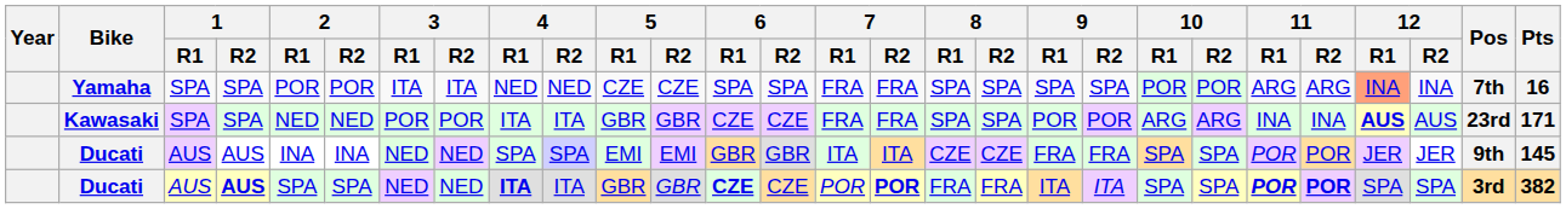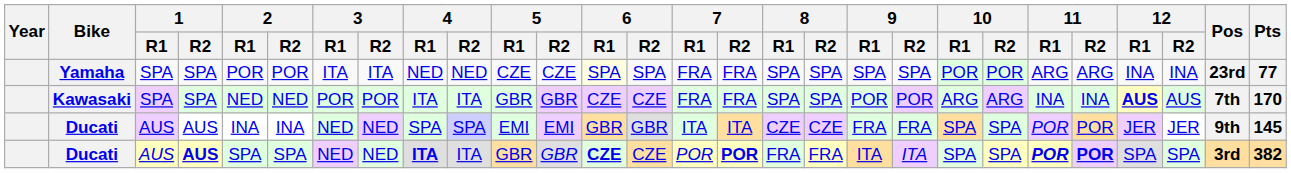 <table class="wikitable" style="text-align:center; font-size:90%;">
 <tr>
 <th rowspan="2">Year</th>
 <th rowspan="2">Bike</th>
 <th colspan="2">1</th>
 <th colspan="2">2</th>
 <th colspan="2">3</th>
 <th colspan="2">4</th>
 <th colspan="2">5</th>
 <th colspan="2">6</th>
 <th colspan="2">7</th>
 <th colspan="2">8</th>
 <th colspan="2">9</th>
 <th colspan="2">10</th>
 <th colspan="2">11</th>
 <th colspan="2">12</th>
 <th rowspan="2">Pos</th>
 <th rowspan="2">Pts</th>
 </tr>
 <tr>
 <th>R1</th>
 <th>R2</th>
 <th>R1</th>
 <th>R2</th>
 <th>R1</th>
 <th>R2</th>
 <th>R1</th>
 <th>R2</th>
 <th>R1</th>
 <th>R2</th>
 <th>R1</th>
 <th>R2</th>
 <th>R1</th>
 <th>R2</th>
 <th>R1</th>
 <th>R2</th>
 <th>R1</th>
 <th>R2</th>
 <th>R1</th>
 <th>R2</th>
 <th>R1</th>
 <th>R2</th>
 <th>R1</th>
 <th>R2</th>
 </tr>
 <tr>
 <th></th>
 <th><a href='#'>Yamaha</a></th>
 <td><a href='#'>SPA</a></td>
 <td><a href='#'>SPA</a></td>
 <td><a href='#'>POR</a></td>
 <td><a href='#'>POR</a></td>
 <td><a href='#'>ITA</a></td>
 <td><a href='#'>ITA</a></td>
 <td><a href='#'>NED</a></td>
 <td><a href='#'>NED</a></td>
 <td><a href='#'>CZE</a></td>
 <td><a href='#'>CZE</a></td>
-<td><a href='#'>SPA</a></td>
+<td style="background: lightyellow;"><a href='#'>SPA</a></td>
 <td><a href='#'>SPA</a></td>
 <td><a href='#'>FRA</a></td>
 <td><a href='#'>FRA</a></td>
 <td><a href='#'>SPA</a></td>
 <td><a href='#'>SPA</a></td>
 <td><a href='#'>SPA</a></td>
 <td><a href='#'>SPA</a></td>
 <td style="background:#DFFFDF;"><a href='#'>POR</a><br></td>
 <td style="background:#DFFFDF;"><a href='#'>POR</a><br></td>
 <td><a href='#'>ARG</a></td>
 <td><a href='#'>ARG</a></td>
-<td style="background: lightsalmon;"><a href='#'>INA</a></td>
 <td><a href='#'>INA</a></td>
-<th>7th</th>
-<th>16</th>
+<td><a href='#'>INA</a></td>
+<th>23rd</th>
+<th>77</th>
 </tr>
 <tr>
 <th></th>
 <th><a href='#'>Kawasaki</a></th>
 <td style="background:#efcfff;"><a href='#'>SPA</a><br></td>
 <td style="background:#dfffdf;"><a href='#'>SPA</a><br></td>
 <td style="background:#dfffdf;"><a href='#'>NED</a><br></td>
 <td style="background:#dfffdf;"><a href='#'>NED</a><br></td>
 <td style="background:#dfffdf;"><a href='#'>POR</a><br></td>
 <td style="background:#dfffdf;"><a href='#'>POR</a><br></td>
 <td style="background:#dfffdf;"><a href='#'>ITA</a><br></td>
 <td style="background:#dfffdf;"><a href='#'>ITA</a><br></td>
 <td style="background:#dfffdf;"><a href='#'>GBR</a><br></td>
 <td style="background:#efcfff;"><a href='#'>GBR</a><br></td>
 <td style="background:#efcfff;"><a href='#'>CZE</a><br></td>
 <td style="background:#efcfff;"><a href='#'>CZE</a><br></td>
 <td style="background:#dfffdf;"><a href='#'>FRA</a><br></td>
 <td style="background:#dfffdf;"><a href='#'>FRA</a><br></td>
 <td style="background:#dfffdf;"><a href='#'>SPA</a><br></td>
 <td style="background:#dfffdf;"><a href='#'>SPA</a><br></td>
 <td style="background:#dfffdf;"><a href='#'>POR</a><br></td>
 <td style="background:#efcfff;"><a href='#'>POR</a><br></td>
 <td style="background:#dfffdf;"><a href='#'>ARG</a><br></td>
 <td style="background:#efcfff;"><a href='#'>ARG</a><br></td>
 <td style="background:#dfffdf;"><a href='#'>INA</a><br></td>
 <td style="background:#dfffdf;"><a href='#'>INA</a><br></td>
 <td style="background:#ffffbf;"><strong><a href='#'>AUS</a><br></strong></td>
 <td style="background:#dfffdf;"><a href='#'>AUS</a><br></td>
-<th>23rd</th>
-<th>171</th>
+<th>7th</th>
+<th>170</th>
 </tr>
 <tr>
 <th></th>
 <th><a href='#'>Ducati</a></th>
 <td style="background:#efcfff;"><a href='#'>AUS</a><br></td>
 <td style="background:#FFFFFF;"><a href='#'>AUS</a><br></td>
 <td style="background:#FFFFFF;"><a href='#'>INA</a><br></td>
 <td style="background:#FFFFFF;"><a href='#'>INA</a><br></td>
 <td style="background:#dfffdf;"><a href='#'>NED</a><br></td>
 <td style="background:#efcfff;"><a href='#'>NED</a><br></td>
 <td style="background:#dfffdf;"><a href='#'>SPA</a><br></td>
 <td style="background:#cfcfff;"><a href='#'>SPA</a><br></td>
 <td style="background:#dfffdf;"><a href='#'>EMI</a><br></td>
 <td style="background:#efcfff;"><a href='#'>EMI</a><br></td>
 <td style="background:#ffdf9f;"><a href='#'>GBR</a><br></td>
 <td style="background:#dfdfdf;"><a href='#'>GBR</a><br></td>
 <td style="background:#dfffdf;"><a href='#'>ITA</a><br></td>
 <td style="background:#ffdf9f;"><a href='#'>ITA</a><br></td>
 <td style="background:#efcfff;"><a href='#'>CZE</a><br></td>
 <td style="background:#efcfff;"><a href='#'>CZE</a><br></td>
 <td style="background:#dfffdf;"><a href='#'>FRA</a><br></td>
 <td style="background:#dfffdf;"><a href='#'>FRA</a><br></td>
 <td style="background:#ffdf9f;"><a href='#'>SPA</a><br></td>
 <td style="background:#dfffdf;"><a href='#'>SPA</a><br></td>
 <td style="background:#efcfff;"><em><a href='#'>POR</a></em><br></td>
 <td style="background:#ffdf9f;"><a href='#'>POR</a><br></td>
 <td style="background:#efcfff;"><a href='#'>JER</a><br></td>
 <td style="background:#ffffff;"><a href='#'>JER</a><br></td>
 <th>9th</th>
 <th>145</th>
 </tr>
 <tr>
 <th></th>
 <th><a href='#'>Ducati</a></th>
 <td style="background:#FFFFBF;"><em><a href='#'>AUS</a></em><br></td>
 <td style="background:#FFFFBF;"><strong><a href='#'>AUS</a></strong><br></td>
 <td style="background:#DFFFDF;"><a href='#'>SPA</a><br></td>
 <td style="background:#DFFFDF;"><a href='#'>SPA</a><br></td>
 <td style="background:#EFCFFF;"><a href='#'>NED</a><br></td>
 <td style="background:#DFFFDF;"><a href='#'>NED</a><br></td>
 <td style="background:#DFDFDF;"><strong><a href='#'>ITA</a></strong><br></td>
 <td style="background:#DFDFDF;"><a href='#'>ITA</a><br></td>
 <td style="background:#FFDF9F;"><a href='#'>GBR</a><br></td>
 <td style="background:#DFDFDF;"><em><a href='#'>GBR</a></em><br></td>
 <td style="background:#DFFFDF;"><strong><a href='#'>CZE</a></strong><br></td>
 <td style="background:#FFDF9F;"><a href='#'>CZE</a><br></td>
 <td style="background:#FFFFBF;"><em><a href='#'>POR</a></em><br></td>
 <td style="background:#FFFFBF;"><strong><a href='#'>POR</a></strong><br></td>
 <td style="background:#DFFFDF;"><a href='#'>FRA</a><br></td>
 <td style="background:#FFFFBF;"><a href='#'>FRA</a><br></td>
 <td style="background:#FFDF9F;"><a href='#'>ITA</a><br></td>
 <td style="background:#EFCFFF;"><em><a href='#'>ITA</a></em><br></td>
 <td style="background:#DFFFDF;"><a href='#'>SPA</a><br></td>
 <td style="background:#FFFFBF;"><a href='#'>SPA</a><br></td>
 <td style="background:#FFFFBF;"><strong><em><a href='#'>POR</a></em></strong><br></td>
 <td style="background:#EFCFFF;"><strong><a href='#'>POR</a></strong><br></td>
 <td style="background:#DFDFDF;"><a href='#'>SPA</a><br></td>
 <td style="background:#DFFFDF;"><a href='#'>SPA</a><br></td>
 <th style="background:#FFDF9F;">3rd</th>
 <th style="background:#FFDF9F;">382</th>
 </tr>
 </table>
